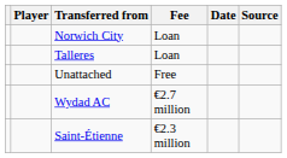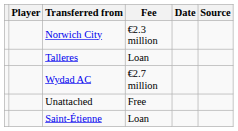 <table class="wikitable plainrowheaders sortable">
 <tr>
 <th></th>
 <th scope="col">Player</th>
 <th>Transferred from</th>
 <th style="width: 65px;">Fee</th>
 <th scope="col">Date</th>
 <th scope="col">Source</th>
 </tr>
 <tr>
 <td align="center"></td>
 <td></td>
 <td> <a href='#'>Norwich City</a></td>
-<td>Loan</td>
+<td>€2.3 million</td>
 <td></td>
 <td></td>
 </tr>
 <tr>
 <td align="center"></td>
 <td></td>
 <td> <a href='#'>Talleres</a></td>
 <td>Loan</td>
 <td></td>
 <td></td>
 </tr>
 <tr>
 <td align="center"></td>
 <td></td>
+<td> <a href='#'>Wydad AC</a></td>
+<td>€2.7 million</td>
+<td></td>
+<td></td>
+</tr>
+<tr>
+<td align="center"></td>
+<td></td>
 <td>Unattached</td>
 <td>Free</td>
 <td></td>
 <td></td>
 </tr>
 <tr>
 <td align="center"></td>
 <td></td>
-<td> <a href='#'>Wydad AC</a></td>
-<td>€2.7 million</td>
-<td></td>
-<td></td>
-</tr>
-<tr>
-<td align="center"></td>
-<td></td>
 <td> <a href='#'>Saint-Étienne</a></td>
-<td>€2.3 million</td>
+<td>Loan</td>
 <td></td>
 <td></td>
 </tr>
 </table>
